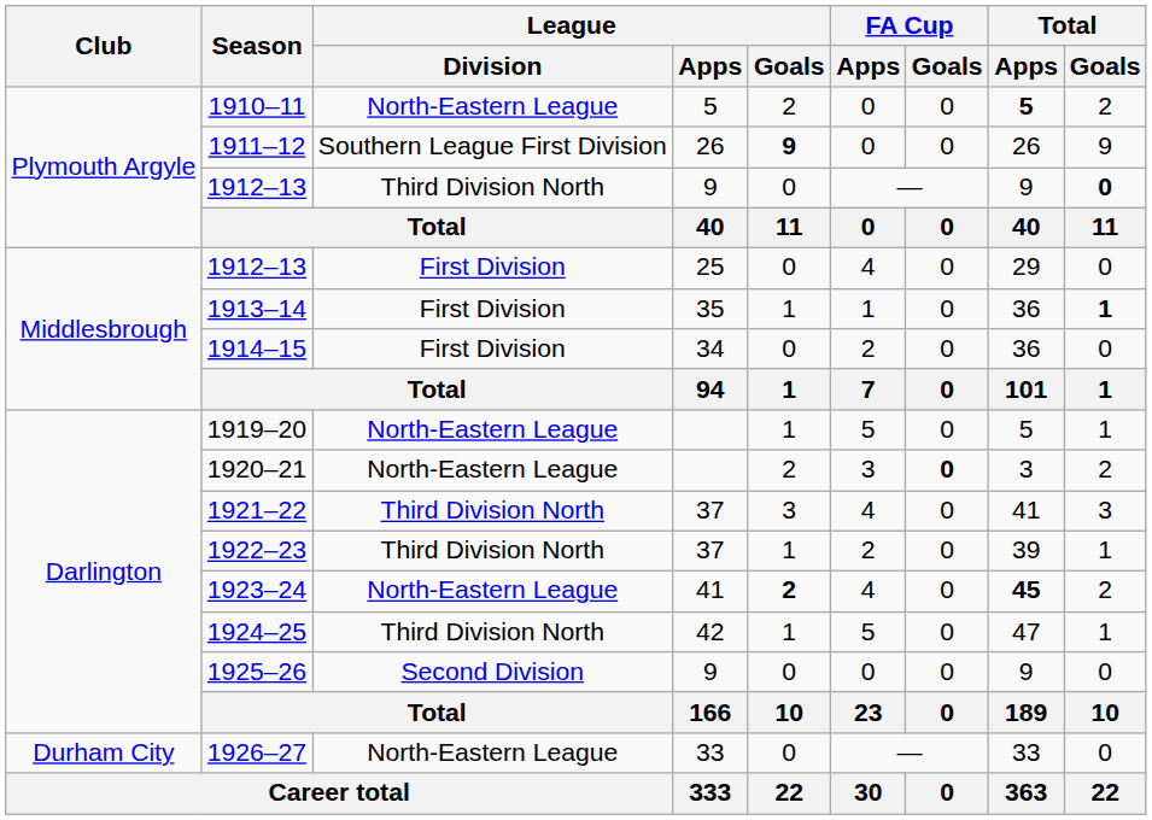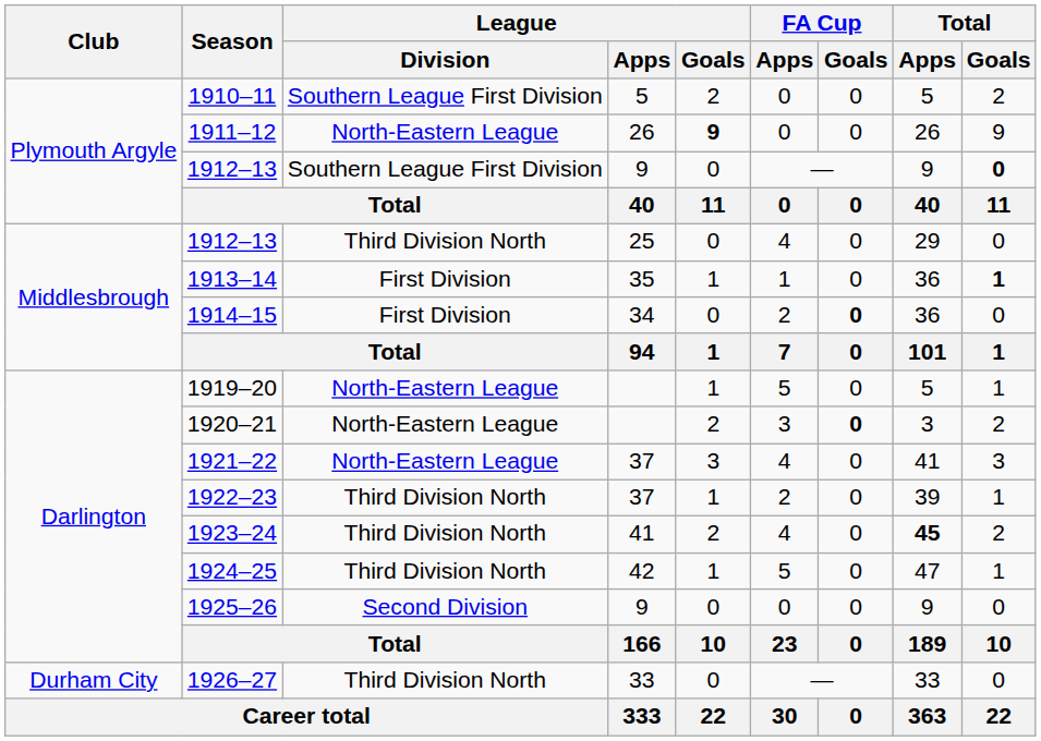 <table class=wikitable style=text-align:center>
 <tr>
 <th rowspan=2>Club</th>
 <th rowspan=2>Season</th>
 <th colspan=3>League</th>
 <th colspan=2><a href='#'>FA Cup</a></th>
 <th colspan=2>Total</th>
 </tr>
 <tr>
 <th>Division</th>
 <th>Apps</th>
 <th>Goals</th>
 <th>Apps</th>
 <th>Goals</th>
 <th>Apps</th>
 <th>Goals</th>
 </tr>
 <tr>
 <td rowspan=4><a href='#'>Plymouth Argyle</a></td>
 <td><a href='#'>1910–11</a></td>
-<td><a href='#'>North-Eastern League</a></td>
+<td><a href='#'>Southern League</a> First Division</td>
 <td>5</td>
 <td>2</td>
 <td>0</td>
 <td>0</td>
-<td><strong>5</strong></td>
+<td>5</td>
 <td>2</td>
 </tr>
 <tr>
 <td><a href='#'>1911–12</a></td>
-<td>Southern League First Division</td>
+<td><a href='#'>North-Eastern League</a></td>
 <td>26</td>
 <td><strong>9</strong></td>
 <td>0</td>
 <td>0</td>
 <td>26</td>
 <td>9</td>
 </tr>
 <tr>
 <td><a href='#'>1912–13</a></td>
-<td>Third Division North</td>
+<td>Southern League First Division</td>
 <td>9</td>
 <td>0</td>
 <td colspan=2>—</td>
 <td>9</td>
 <td><strong>0</strong></td>
 </tr>
 <tr>
 <th colspan=2>Total</th>
 <th>40</th>
 <th>11</th>
 <th>0</th>
 <th>0</th>
 <th>40</th>
 <th>11</th>
 </tr>
 <tr>
 <td rowspan=4><a href='#'>Middlesbrough</a></td>
 <td><a href='#'>1912–13</a></td>
-<td><a href='#'>First Division</a></td>
+<td>Third Division North</td>
 <td>25</td>
 <td>0</td>
 <td>4</td>
 <td>0</td>
 <td>29</td>
 <td>0</td>
 </tr>
 <tr>
 <td><a href='#'>1913–14</a></td>
 <td>First Division</td>
 <td>35</td>
 <td>1</td>
 <td>1</td>
 <td>0</td>
 <td>36</td>
 <td><strong>1</strong></td>
 </tr>
 <tr>
 <td><a href='#'>1914–15</a></td>
 <td>First Division</td>
 <td>34</td>
 <td>0</td>
 <td>2</td>
-<td>0</td>
+<td><strong>0</strong></td>
 <td>36</td>
 <td>0</td>
 </tr>
 <tr>
 <th colspan=2>Total</th>
 <th>94</th>
 <th>1</th>
 <th>7</th>
 <th>0</th>
 <th>101</th>
 <th>1</th>
 </tr>
 <tr>
 <td rowspan=8><a href='#'>Darlington</a></td>
 <td>1919–20</td>
 <td><a href='#'>North-Eastern League</a></td>
 <td></td>
 <td>1</td>
 <td>5</td>
 <td>0</td>
 <td>5</td>
 <td>1</td>
 </tr>
 <tr>
 <td>1920–21</td>
 <td>North-Eastern League</td>
 <td></td>
 <td>2</td>
 <td>3</td>
 <td><strong>0</strong></td>
 <td>3</td>
 <td>2</td>
 </tr>
 <tr>
 <td><a href='#'>1921–22</a></td>
-<td><a href='#'>Third Division North</a></td>
+<td><a href='#'>North-Eastern League</a></td>
 <td>37</td>
 <td>3</td>
 <td>4</td>
 <td>0</td>
 <td>41</td>
 <td>3</td>
 </tr>
 <tr>
 <td Third Division North><a href='#'>1922–23</a></td>
 <td>Third Division North</td>
 <td>37</td>
 <td>1</td>
 <td>2</td>
 <td>0</td>
 <td>39</td>
 <td>1</td>
 </tr>
 <tr>
 <td><a href='#'>1923–24</a></td>
-<td><a href='#'>North-Eastern League</a></td>
+<td>Third Division North</td>
 <td>41</td>
-<td><strong>2</strong></td>
+<td>2</td>
 <td>4</td>
 <td>0</td>
 <td><strong>45</strong></td>
 <td>2</td>
 </tr>
 <tr>
 <td><a href='#'>1924–25</a></td>
 <td>Third Division North</td>
 <td>42</td>
 <td>1</td>
 <td>5</td>
 <td>0</td>
 <td>47</td>
 <td>1</td>
 </tr>
 <tr>
 <td><a href='#'>1925–26</a></td>
 <td><a href='#'>Second Division</a></td>
 <td>9</td>
 <td>0</td>
 <td>0</td>
 <td>0</td>
 <td>9</td>
 <td>0</td>
 </tr>
 <tr>
 <th colspan=2>Total</th>
 <th>166</th>
 <th>10</th>
 <th>23</th>
 <th>0</th>
 <th>189</th>
 <th>10</th>
 </tr>
 <tr>
 <td><a href='#'>Durham City</a></td>
 <td><a href='#'>1926–27</a></td>
-<td>North-Eastern League</td>
+<td>Third Division North</td>
 <td>33</td>
 <td>0</td>
 <td colspan=2>—</td>
 <td>33</td>
 <td>0</td>
 </tr>
 <tr>
 <th colspan=3>Career total</th>
 <th>333</th>
 <th>22</th>
 <th>30</th>
 <th>0</th>
 <th>363</th>
 <th>22</th>
 </tr>
 </table>
